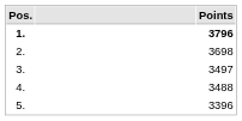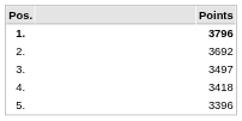 <table cellspacing="1" cellpadding="3" style="border:1px solid #AAAAAA;font-size:90%">
 <tr bgcolor="#E4E4E4">
 <th style="border-bottom:1px solid #AAAAAA" width=10>Pos.</th>
 <th style="border-bottom:1px solid #AAAAAA" width=200></th>
 <th style="border-bottom:1px solid #AAAAAA" width=20>Points</th>
 </tr>
 <tr>
 <td align="center"><strong>1.</strong></td>
 <td><strong></strong></td>
 <td align="right"><strong>3796</strong></td>
 </tr>
 <tr>
 <td align="center">2.</td>
 <td></td>
-<td align="right">3698</td>
+<td align="right">3692</td>
 </tr>
 <tr>
 <td align="center">3.</td>
 <td></td>
 <td align="right">3497</td>
 </tr>
 <tr>
 <td align="center">4.</td>
 <td></td>
-<td align="right">3488</td>
+<td align="right">3418</td>
 </tr>
 <tr>
 <td align="center">5.</td>
 <td></td>
 <td align="right">3396</td>
 </tr>
 </table>
